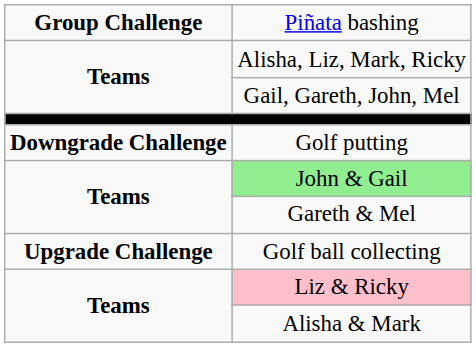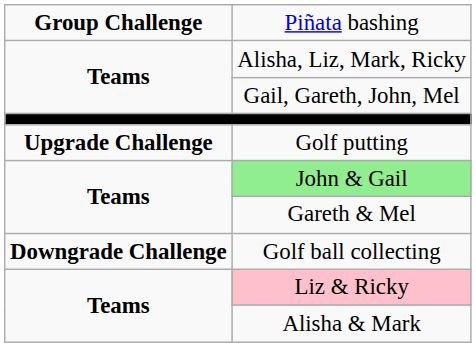 <table class="wikitable" style="text-align:center;">
 <tr>
 <td><strong>Group Challenge</strong></td>
 <td><a href='#'>Piñata</a> bashing</td>
 </tr>
 <tr>
 <td rowspan="2"><strong>Teams</strong></td>
 <td>Alisha, Liz, Mark, Ricky</td>
 </tr>
 <tr>
 <td>Gail, Gareth, John, Mel</td>
 </tr>
 <tr>
 <td colspan="3" style="background:black;"></td>
 </tr>
 <tr>
-<td><strong>Downgrade Challenge</strong></td>
+<td><strong>Upgrade Challenge</strong></td>
 <td>Golf putting</td>
 </tr>
 <tr>
 <td rowspan="2"><strong>Teams</strong></td>
 <td style="background:lightgreen;">John & Gail</td>
 </tr>
 <tr>
 <td>Gareth & Mel</td>
 </tr>
 <tr>
-<td><strong>Upgrade Challenge</strong></td>
+<td><strong>Downgrade Challenge</strong></td>
 <td>Golf ball collecting</td>
 </tr>
 <tr>
 <td rowspan="2"><strong>Teams</strong></td>
 <td style="background:pink;">Liz & Ricky</td>
 </tr>
 <tr>
 <td>Alisha & Mark</td>
 </tr>
 </table>
